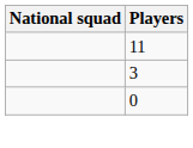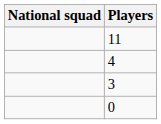 <table class="wikitable sortable">
 <tr>
 <th>National squad</th>
 <th>Players</th>
 </tr>
 <tr>
 <td></td>
 <td>11</td>
 </tr>
 <tr>
 <td></td>
+<td>4</td>
+</tr>
+<tr>
+<td></td>
 <td>3</td>
 </tr>
 <tr>
 <td></td>
 <td>0</td>
 </tr>
 </table>
